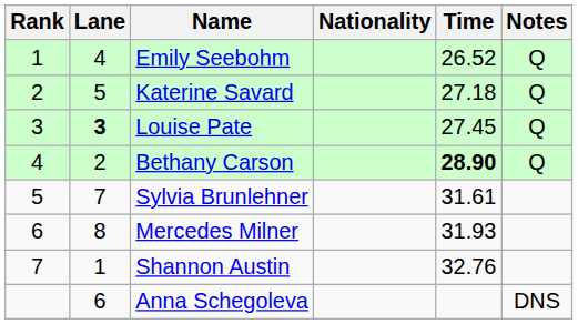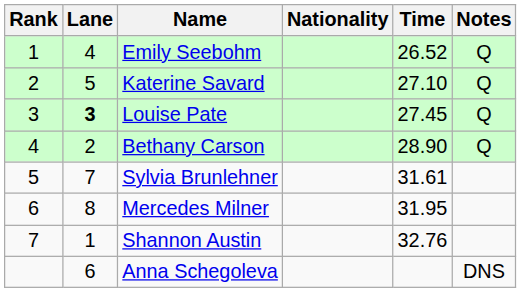 <table class="wikitable sortable" style="text-align:center">
 <tr>
 <th>Rank</th>
 <th>Lane</th>
 <th>Name</th>
 <th>Nationality</th>
 <th>Time</th>
 <th>Notes</th>
 </tr>
 <tr bgcolor=ccffcc>
 <td>1</td>
 <td>4</td>
 <td align=left><a href='#'>Emily Seebohm</a></td>
 <td align=left></td>
 <td>26.52</td>
 <td>Q</td>
 </tr>
 <tr bgcolor=ccffcc>
 <td>2</td>
 <td>5</td>
 <td align=left><a href='#'>Katerine Savard</a></td>
 <td align=left></td>
-<td>27.18</td>
+<td>27.10</td>
 <td>Q</td>
 </tr>
 <tr bgcolor=ccffcc>
 <td>3</td>
 <td><strong>3</strong></td>
 <td align=left><a href='#'>Louise Pate</a></td>
 <td align=left></td>
 <td>27.45</td>
 <td>Q</td>
 </tr>
 <tr bgcolor=ccffcc>
 <td>4</td>
 <td>2</td>
 <td align=left><a href='#'>Bethany Carson</a></td>
 <td align=left></td>
-<td><strong>28.90</strong></td>
+<td>28.90</td>
 <td>Q</td>
 </tr>
 <tr>
 <td>5</td>
 <td>7</td>
 <td align=left><a href='#'>Sylvia Brunlehner</a></td>
 <td align=left></td>
 <td>31.61</td>
 <td></td>
 </tr>
 <tr>
 <td>6</td>
 <td>8</td>
 <td align=left><a href='#'>Mercedes Milner</a></td>
 <td align=left></td>
-<td>31.93</td>
+<td>31.95</td>
 <td></td>
 </tr>
 <tr>
 <td>7</td>
 <td>1</td>
 <td align=left><a href='#'>Shannon Austin</a></td>
 <td align=left></td>
 <td>32.76</td>
 <td></td>
 </tr>
 <tr>
 <td></td>
 <td>6</td>
 <td align=left><a href='#'>Anna Schegoleva</a></td>
 <td align=left></td>
 <td></td>
 <td>DNS</td>
 </tr>
 </table>
